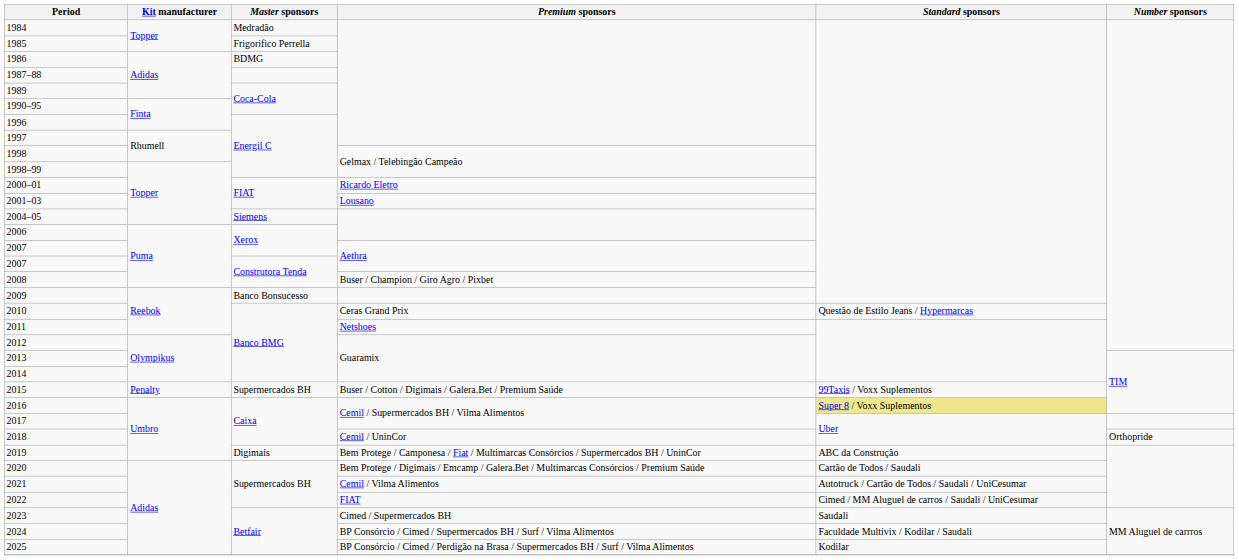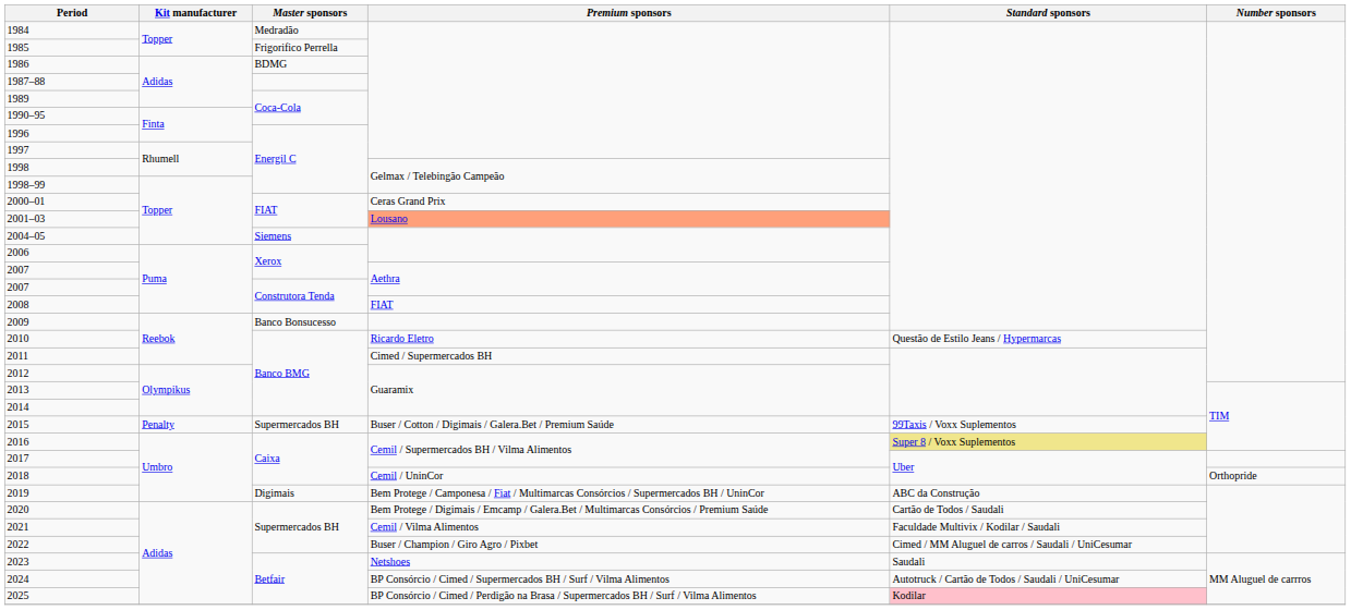 <table class="wikitable sortable" style="width:100%; margin:0">
 <tr>
 <th style="width:12em">Period</th>
 <th><a href='#'>Kit</a> manufacturer</th>
 <th><em>Master</em> sponsors</th>
 <th><em>Premium</em> sponsors</th>
 <th><em>Standard</em> sponsors</th>
 <th><em>Number</em> sponsors</th>
 </tr>
 <tr>
 <td>1984</td>
 <td rowspan=2><a href='#'>Topper</a></td>
 <td>Medradão</td>
 <td rowspan=8></td>
 <td rowspan=18></td>
 <td rowspan=21></td>
 </tr>
 <tr>
 <td>1985</td>
 <td>Frigorifico Perrella</td>
 </tr>
 <tr>
 <td>1986</td>
 <td rowspan=3><a href='#'>Adidas</a></td>
 <td>BDMG</td>
 </tr>
 <tr>
 <td>1987–88</td>
 <td></td>
 </tr>
 <tr>
 <td>1989</td>
 <td rowspan=2><a href='#'>Coca-Cola</a></td>
 </tr>
 <tr>
 <td>1990–95</td>
 <td rowspan=2><a href='#'>Finta</a></td>
 </tr>
 <tr>
 <td>1996</td>
 <td rowspan=4><a href='#'>Energil C</a></td>
 </tr>
 <tr>
 <td>1997</td>
 <td rowspan=2>Rhumell</td>
 </tr>
 <tr>
 <td>1998</td>
 <td rowspan=2>Gelmax / Telebingão Campeão</td>
 </tr>
 <tr>
 <td>1998–99</td>
 <td rowspan=4><a href='#'>Topper</a></td>
 </tr>
 <tr>
 <td>2000–01</td>
 <td rowspan=2><a href='#'>FIAT</a></td>
-<td><a href='#'>Ricardo Eletro</a></td>
+<td>Ceras Grand Prix</td>
 </tr>
 <tr>
 <td>2001–03</td>
-<td><a href='#'>Lousano</a></td>
+<td style="background: lightsalmon;"><a href='#'>Lousano</a></td>
 </tr>
 <tr>
 <td>2004–05</td>
 <td><a href='#'>Siemens</a></td>
 <td rowspan=2></td>
 </tr>
 <tr>
 <td>2006</td>
 <td rowspan=4><a href='#'>Puma</a></td>
 <td rowspan=2><a href='#'>Xerox</a></td>
 </tr>
 <tr>
 <td>2007</td>
 <td rowspan=2><a href='#'>Aethra</a></td>
 </tr>
 <tr>
 <td>2007</td>
 <td rowspan=2><a href='#'>Construtora Tenda</a></td>
 </tr>
 <tr>
 <td>2008</td>
-<td>Buser / Champion / Giro Agro / Pixbet</td>
+<td><a href='#'>FIAT</a></td>
 </tr>
 <tr>
 <td>2009</td>
 <td rowspan=3><a href='#'>Reebok</a></td>
 <td>Banco Bonsucesso</td>
 <td></td>
 </tr>
 <tr>
 <td>2010</td>
 <td rowspan=5><a href='#'>Banco BMG</a></td>
-<td>Ceras Grand Prix</td>
+<td><a href='#'>Ricardo Eletro</a></td>
 <td>Questão de Estilo Jeans / <a href='#'>Hypermarcas</a></td>
 </tr>
 <tr>
 <td>2011</td>
-<td><a href='#'>Netshoes</a></td>
+<td rowspan=1>Cimed / Supermercados BH</td>
 <td rowspan=4></td>
 </tr>
 <tr>
 <td>2012</td>
 <td rowspan=3><a href='#'>Olympikus</a></td>
 <td rowspan=3>Guaramix</td>
 </tr>
 <tr>
 <td>2013</td>
 <td rowspan=4><a href='#'>TIM</a></td>
 </tr>
 <tr>
 <td>2014</td>
 </tr>
 <tr>
 <td>2015</td>
 <td><a href='#'>Penalty</a></td>
 <td>Supermercados BH</td>
 <td>Buser / Cotton / Digimais / Galera.Bet / Premium Saúde</td>
 <td><a href='#'>99Taxis</a> / Voxx Suplementos</td>
 </tr>
 <tr>
 <td>2016</td>
 <td rowspan=4><a href='#'>Umbro</a></td>
 <td rowspan=3><a href='#'>Caixa</a></td>
 <td rowspan=2><a href='#'>Cemil</a> / Supermercados BH / Vilma Alimentos</td>
 <td style="background: khaki;"><a href='#'>Super 8</a> / Voxx Suplementos</td>
 </tr>
 <tr>
 <td>2017</td>
 <td rowspan=2><a href='#'>Uber</a></td>
 <td rowspan=1></td>
 </tr>
 <tr>
 <td>2018</td>
 <td><a href='#'>Cemil</a> / UninCor</td>
 <td>Orthopride</td>
 </tr>
 <tr>
 <td>2019</td>
 <td>Digimais</td>
 <td>Bem Protege / Camponesa / <a href='#'>Fiat</a> / Multimarcas Consórcios / Supermercados BH / UninCor</td>
 <td>ABC da Construção</td>
 <td rowspan=4></td>
 </tr>
 <tr>
 <td>2020</td>
 <td rowspan=6><a href='#'>Adidas</a></td>
 <td rowspan=3>Supermercados BH</td>
 <td>Bem Protege / Digimais / Emcamp / Galera.Bet / Multimarcas Consórcios / Premium Saúde</td>
 <td>Cartão de Todos / Saudali</td>
 </tr>
 <tr>
 <td>2021</td>
 <td><a href='#'>Cemil</a> / Vilma Alimentos</td>
-<td rowspan=1>Autotruck / Cartão de Todos / Saudali / UniCesumar</td>
+<td rowspan=1>Faculdade Multivix / Kodilar / Saudali</td>
 </tr>
 <tr>
 <td>2022</td>
-<td><a href='#'>FIAT</a></td>
+<td>Buser / Champion / Giro Agro / Pixbet</td>
 <td rowspan=1>Cimed / MM Aluguel de carros / Saudali / UniCesumar</td>
 </tr>
 <tr>
 <td>2023</td>
 <td rowspan=3><a href='#'>Betfair</a></td>
-<td rowspan=1>Cimed / Supermercados BH</td>
+<td><a href='#'>Netshoes</a></td>
 <td rowspan=1>Saudali</td>
 <td rowspan=3>MM Aluguel de carrros</td>
 </tr>
 <tr>
 <td>2024</td>
 <td rowspan=1>BP Consórcio / Cimed / Supermercados BH / Surf / Vilma Alimentos</td>
-<td rowspan=1>Faculdade Multivix / Kodilar / Saudali</td>
+<td rowspan=1>Autotruck / Cartão de Todos / Saudali / UniCesumar</td>
 </tr>
 <tr>
 <td>2025</td>
 <td rowspan=1>BP Consórcio / Cimed / Perdigão na Brasa / Supermercados BH / Surf / Vilma Alimentos</td>
-<td rowspan=1>Kodilar</td>
+<td rowspan=1 style="background: pink;">Kodilar</td>
 </tr>
 <tr>
 </tr>
 </table>
